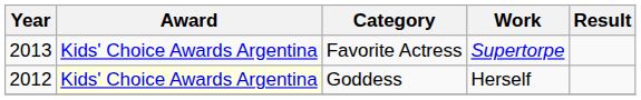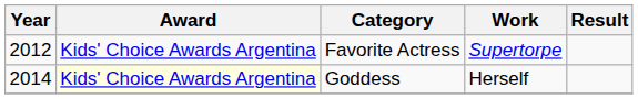 <table class="wikitable" style="font-size: 90%;">
 <tr>
 <th>Year</th>
 <th>Award</th>
 <th>Category</th>
 <th>Work</th>
 <th>Result</th>
 </tr>
 <tr>
-<td>2013</td>
+<td>2012</td>
 <td><a href='#'>Kids' Choice Awards Argentina</a></td>
 <td>Favorite Actress</td>
 <td><em><a href='#'>Supertorpe</a></em></td>
 <td></td>
 </tr>
 <tr>
-<td>2012</td>
+<td>2014</td>
 <td style="background: lightyellow;"><a href='#'>Kids' Choice Awards Argentina</a></td>
 <td>Goddess</td>
 <td>Herself</td>
 <td></td>
 </tr>
 <tr>
 </tr>
 </table>
